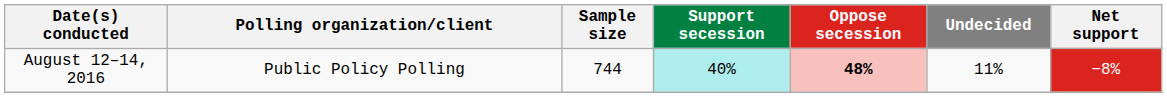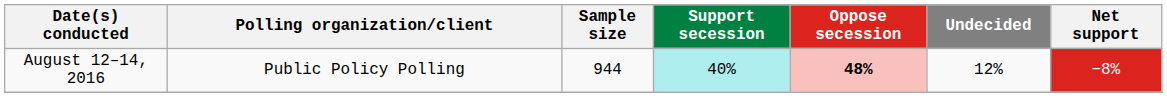 <table class="wikitable" style="text-align: center; line-height: 14px; font-size: 95%;">
 <tr>
 <th style="width: 120px;" !>Date(s)<br>conducted</th>
 <th style="width: 300px;">Polling organization/client</th>
 <th class="unsortable" style="width: 65px;">Sample size</th>
 <th class="unsortable" style="background: rgb(0, 129, 66); width: 100px; color: white;">Support secession</th>
 <th class="unsortable" style="background: rgb(220, 36, 31); width: 100px; color: white;">Oppose secession</th>
 <th class="unsortable" style="background: gray; width: 90px; color: white;">Undecided</th>
 <th class="unsortable" style="width: 80px;">Net support</th>
 </tr>
 <tr>
 <td data-sort-value="2016-08-12">August 12–14, 2016</td>
 <td>Public Policy Polling</td>
-<td>744</td>
+<td>944</td>
 <td style="background: paleturquoise;">40%</td>
 <td style="background: rgb(248, 193, 190);"><strong>48%</strong></td>
-<td>11%</td>
+<td>12%</td>
 <td style="background: rgb(220, 36, 31); color: white;">−8%</td>
 </tr>
 <tr>
 </tr>
 </table>
